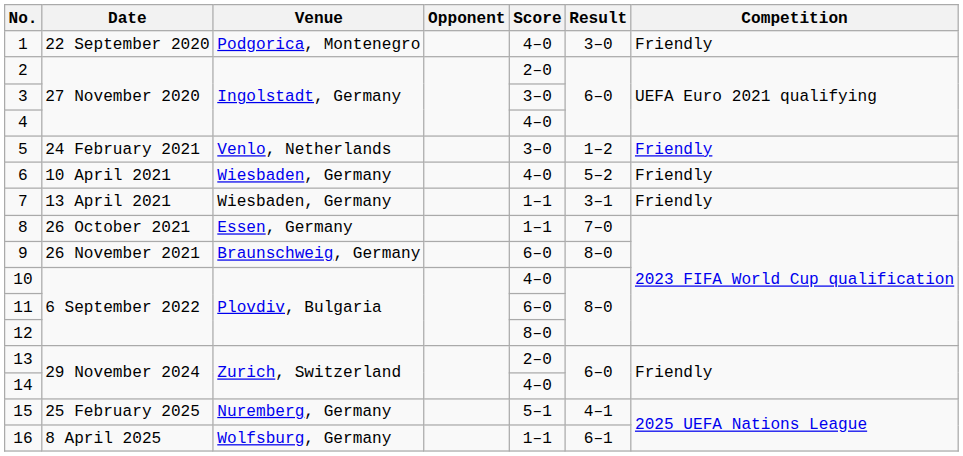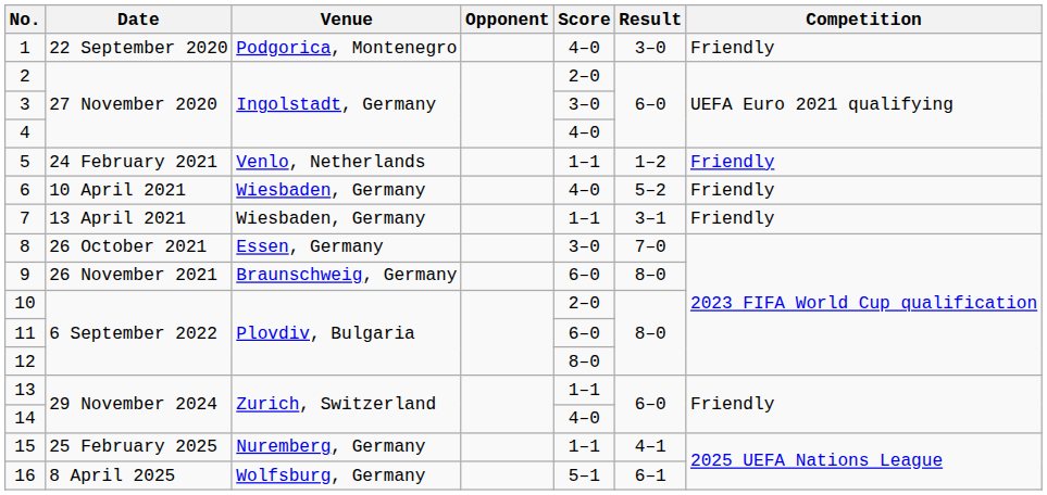 <table class="wikitable sortable">
 <tr>
 <th scope="col">No.</th>
 <th scope="col">Date</th>
 <th scope="col">Venue</th>
 <th scope="col">Opponent</th>
 <th scope="col">Score</th>
 <th scope="col">Result</th>
 <th scope="col">Competition</th>
 </tr>
 <tr>
 <td align="center">1</td>
 <td>22 September 2020</td>
 <td><a href='#'>Podgorica</a>, Montenegro</td>
 <td></td>
 <td align=center>4–0</td>
 <td align="center">3–0</td>
 <td>Friendly</td>
 </tr>
 <tr>
 <td align="center">2</td>
 <td rowspan="3">27 November 2020</td>
 <td rowspan="3"><a href='#'>Ingolstadt</a>, Germany</td>
 <td rowspan="3"></td>
 <td align="center">2–0</td>
 <td rowspan="3" style="text-align:center">6–0</td>
 <td rowspan="3">UEFA Euro 2021 qualifying</td>
 </tr>
 <tr>
 <td align="center">3</td>
 <td align=center>3–0</td>
 </tr>
 <tr>
 <td align="center">4</td>
 <td align=center>4–0</td>
 </tr>
 <tr>
 <td align="center">5</td>
 <td>24 February 2021</td>
 <td><a href='#'>Venlo</a>, Netherlands</td>
 <td></td>
-<td align="center">3–0</td>
+<td align="center">1–1</td>
 <td align="center">1–2</td>
 <td><a href='#'>Friendly</a></td>
 </tr>
 <tr>
 <td align="center">6</td>
 <td>10 April 2021</td>
 <td><a href='#'>Wiesbaden</a>, Germany</td>
 <td></td>
 <td align="center">4–0</td>
 <td align="center">5–2</td>
 <td>Friendly</td>
 </tr>
 <tr>
 <td align="center">7</td>
 <td>13 April 2021</td>
 <td>Wiesbaden, Germany</td>
 <td></td>
 <td align="center">1–1</td>
 <td align="center">3–1</td>
 <td>Friendly</td>
 </tr>
 <tr>
 <td align="center">8</td>
 <td>26 October 2021</td>
 <td><a href='#'>Essen</a>, Germany</td>
 <td></td>
-<td align="center">1–1</td>
+<td align="center">3–0</td>
 <td align="center">7–0</td>
 <td rowspan=5><a href='#'>2023 FIFA World Cup qualification</a></td>
 </tr>
 <tr>
 <td align="center">9</td>
 <td>26 November 2021</td>
 <td><a href='#'>Braunschweig</a>, Germany</td>
 <td></td>
 <td align="center">6–0</td>
 <td align="center">8–0</td>
 </tr>
 <tr>
 <td align="center">10</td>
 <td rowspan=3>6 September 2022</td>
 <td rowspan=3><a href='#'>Plovdiv</a>, Bulgaria</td>
 <td rowspan=3></td>
-<td align=center>4–0</td>
+<td align=center>2–0</td>
 <td rowspan=3 align=center>8–0</td>
 </tr>
 <tr>
 <td align="center">11</td>
 <td align=center>6–0</td>
 </tr>
 <tr>
 <td align="center">12</td>
 <td align=center>8–0</td>
 </tr>
 <tr>
 <td align="center">13</td>
 <td rowspan=2>29 November 2024</td>
 <td rowspan=2><a href='#'>Zurich</a>, Switzerland</td>
 <td rowspan=2></td>
-<td align="center">2–0</td>
+<td align="center">1–1</td>
 <td align="center" rowspan=2>6–0</td>
 <td rowspan=2>Friendly</td>
 </tr>
 <tr>
 <td align="center">14</td>
 <td align="center">4–0</td>
 </tr>
 <tr>
 <td align="center">15</td>
 <td>25 February 2025</td>
 <td><a href='#'>Nuremberg</a>, Germany</td>
 <td></td>
-<td align=center>5–1</td>
+<td align="center">1–1</td>
 <td align="center">4–1</td>
 <td rowspan=2><a href='#'>2025 UEFA Nations League</a></td>
 </tr>
 <tr>
 <td align="center">16</td>
 <td>8 April 2025</td>
 <td><a href='#'>Wolfsburg</a>, Germany</td>
 <td></td>
-<td align="center">1–1</td>
+<td align=center>5–1</td>
 <td align=center>6–1</td>
 </tr>
 </table>
